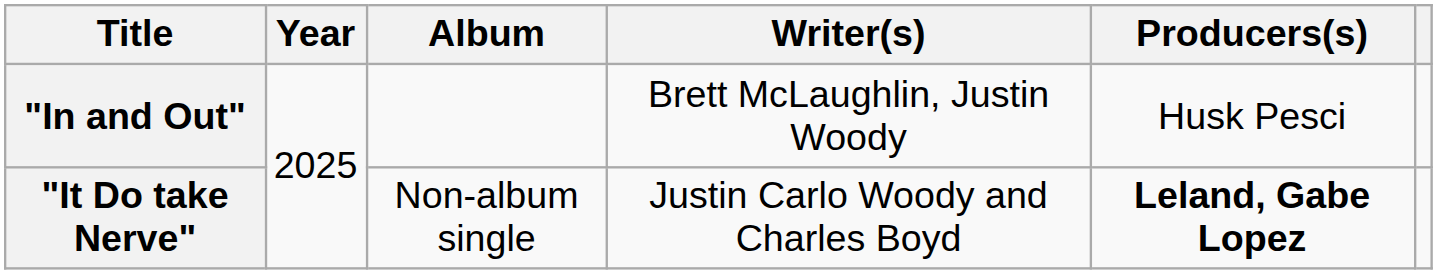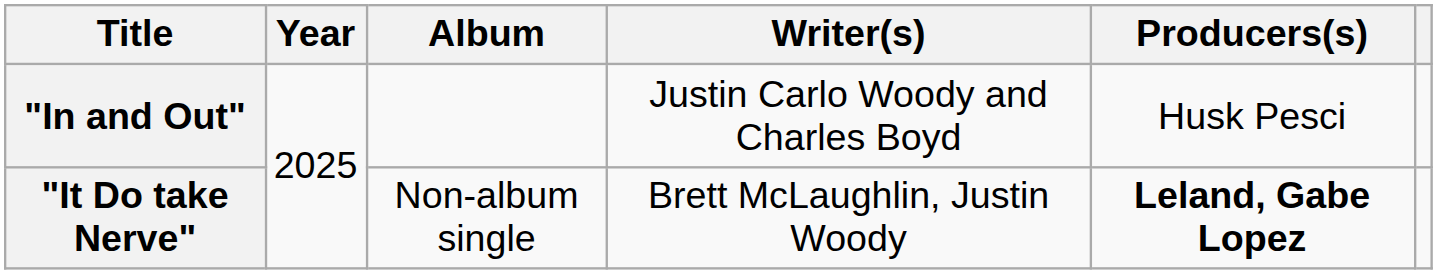 <table class="wikitable plainrowheaders" style=text-align:center;>
 <tr>
 <th scope="col">Title</th>
 <th scope="col">Year</th>
 <th scope="col">Album</th>
 <th scope="col">Writer(s)</th>
 <th scope="col">Producers(s)</th>
 <th scope="col"></th>
 </tr>
 <tr>
 <th scope="row">"In and Out"</th>
 <td rowspan="3">2025</td>
 <td></td>
-<td>Brett McLaughlin, Justin Woody</td>
+<td>Justin Carlo Woody and Charles Boyd</td>
 <td>Husk Pesci</td>
 <td style="text-align:center"></td>
 </tr>
 <tr>
 <th>"It Do take Nerve"</th>
 <td>Non-album single</td>
-<td>Justin Carlo Woody and Charles Boyd</td>
+<td>Brett McLaughlin, Justin Woody</td>
 <td><strong>Leland, Gabe Lopez</strong></td>
 <td></td>
 </tr>
 </table>
